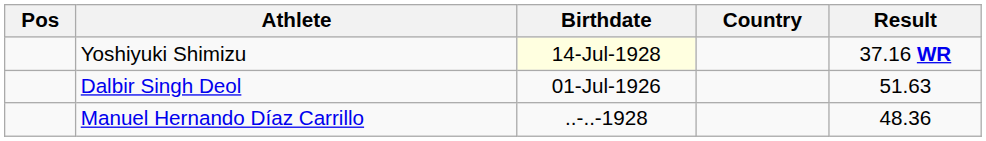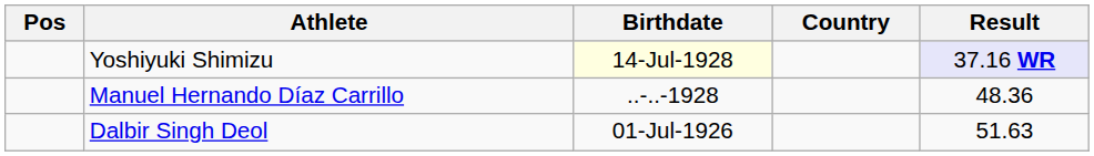 <table class="wikitable"  style="text-align:center; width:60%;">
 <tr>
 <th>Pos</th>
 <th>Athlete</th>
 <th>Birthdate</th>
 <th>Country</th>
 <th>Result</th>
 </tr>
 <tr>
 <td align=center></td>
 <td align=left>Yoshiyuki Shimizu</td>
 <td style="background: lightyellow;">14-Jul-1928</td>
 <td align=left></td>
-<td>37.16 <strong><a href='#'>WR</a></strong></td>
+<td style="background: lavender;">37.16 <strong><a href='#'>WR</a></strong></td>
+</tr>
+<tr>
+<td align=center></td>
+<td align=left><a href='#'>Manuel Hernando Díaz Carrillo</a></td>
+<td>..-..-1928</td>
+<td align=left></td>
+<td>48.36</td>
 </tr>
 <tr>
 <td align=center></td>
 <td align=left><a href='#'>Dalbir Singh Deol</a></td>
 <td>01-Jul-1926</td>
 <td align=left></td>
 <td>51.63</td>
 </tr>
-<tr>
-<td align=center></td>
-<td align=left><a href='#'>Manuel Hernando Díaz Carrillo</a></td>
-<td>..-..-1928</td>
-<td align=left></td>
-<td>48.36</td>
-</tr>
 </table>
